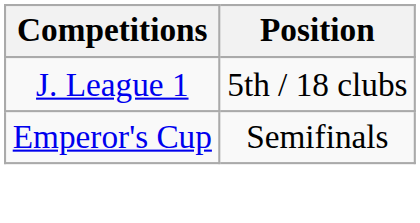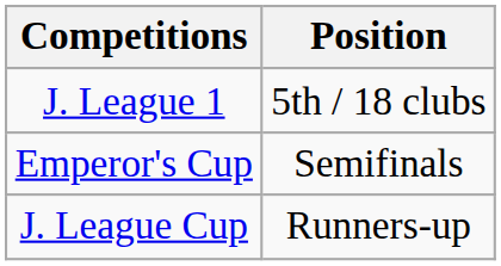 <table class="wikitable" style="text-align:center;">
 <tr>
 <th>Competitions</th>
 <th>Position</th>
 </tr>
 <tr>
 <td><a href='#'>J. League 1</a></td>
 <td>5th / 18 clubs</td>
 </tr>
 <tr>
 <td><a href='#'>Emperor's Cup</a></td>
 <td>Semifinals</td>
 </tr>
+<tr>
+<td><a href='#'>J. League Cup</a></td>
+<td>Runners-up</td>
+</tr>
 </table>
